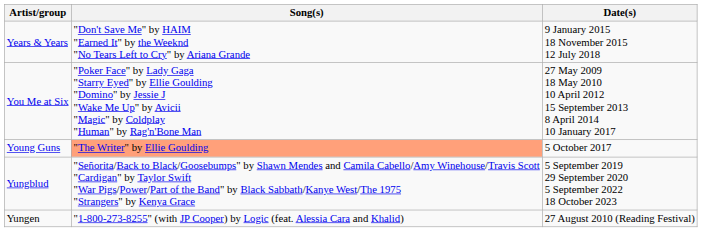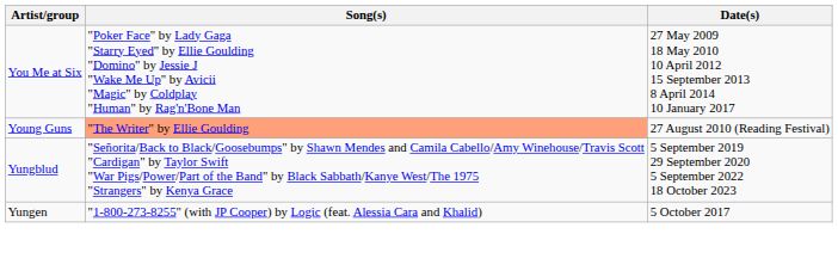 <table class="wikitable">
 <tr>
 <th>Artist/group</th>
 <th>Song(s)</th>
 <th>Date(s)</th>
-</tr>
-<tr>
-<td><a href='#'>Years & Years</a></td>
-<td>"<a href='#'>Don't Save Me</a>" by <a href='#'>HAIM</a><br>"<a href='#'>Earned It</a>" by <a href='#'>the Weeknd</a><br>"<a href='#'>No Tears Left to Cry</a>" by <a href='#'>Ariana Grande</a></td>
-<td>9 January 2015<br>18 November 2015<br>12 July 2018</td>
 </tr>
 <tr>
 <td><a href='#'>You Me at Six</a></td>
 <td>"<a href='#'>Poker Face</a>" by <a href='#'>Lady Gaga</a><br>"<a href='#'>Starry Eyed</a>" by <a href='#'>Ellie Goulding</a><br>"<a href='#'>Domino</a>" by <a href='#'>Jessie J</a><br>"<a href='#'>Wake Me Up</a>" by <a href='#'>Avicii</a><br>"<a href='#'>Magic</a>" by <a href='#'>Coldplay</a><br>"<a href='#'>Human</a>" by <a href='#'>Rag'n'Bone Man</a></td>
 <td>27 May 2009 <br>18 May 2010<br>10 April 2012<br>15 September 2013<br>8 April 2014<br>10 January 2017</td>
 </tr>
 <tr>
 <td><a href='#'>Young Guns</a></td>
 <td style="background: lightsalmon;">"<a href='#'>The Writer</a>" by <a href='#'>Ellie Goulding</a></td>
-<td>5 October 2017</td>
+<td>27 August 2010 (Reading Festival)</td>
 </tr>
 <tr>
 <td><a href='#'>Yungblud</a></td>
 <td>"<a href='#'>Señorita</a>/<a href='#'>Back to Black</a>/<a href='#'>Goosebumps</a>" by <a href='#'>Shawn Mendes</a> and <a href='#'>Camila Cabello</a>/<a href='#'>Amy Winehouse</a>/<a href='#'>Travis Scott</a><br>"<a href='#'>Cardigan</a>" by <a href='#'>Taylor Swift</a><br>"<a href='#'>War Pigs</a>/<a href='#'>Power</a>/<a href='#'>Part of the Band</a>" by <a href='#'>Black Sabbath</a>/<a href='#'>Kanye West</a>/<a href='#'>The 1975</a><br>"<a href='#'>Strangers</a>" by <a href='#'>Kenya Grace</a></td>
 <td>5 September 2019<br>29 September 2020<br>5 September 2022<br>18 October 2023</td>
 </tr>
 <tr>
 <td>Yungen</td>
 <td>"<a href='#'>1-800-273-8255</a>" (with <a href='#'>JP Cooper</a>) by <a href='#'>Logic</a> (feat. <a href='#'>Alessia Cara</a> and <a href='#'>Khalid</a>)</td>
-<td>27 August 2010 (Reading Festival)</td>
+<td>5 October 2017</td>
 </tr>
 </table>
